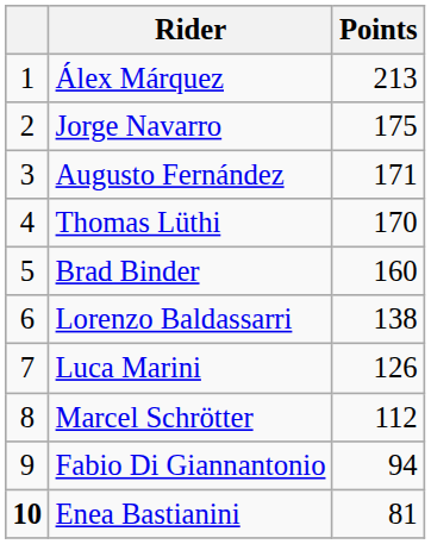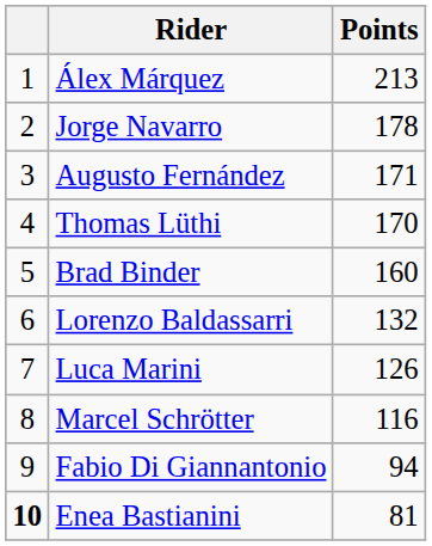 <table class="wikitable" style="font-size: 95%;">
 <tr>
 <th></th>
 <th>Rider</th>
 <th>Points</th>
 </tr>
 <tr>
 <td align=center>1</td>
 <td> <a href='#'>Álex Márquez</a></td>
 <td align=right>213</td>
 </tr>
 <tr>
 <td align=center>2</td>
 <td> <a href='#'>Jorge Navarro</a></td>
-<td align=right>175</td>
+<td align=right>178</td>
 </tr>
 <tr>
 <td align=center>3</td>
 <td> <a href='#'>Augusto Fernández</a></td>
 <td align=right>171</td>
 </tr>
 <tr>
 <td align=center>4</td>
 <td> <a href='#'>Thomas Lüthi</a></td>
 <td align=right>170</td>
 </tr>
 <tr>
 <td align=center>5</td>
 <td> <a href='#'>Brad Binder</a></td>
 <td align=right>160</td>
 </tr>
 <tr>
 <td align=center>6</td>
 <td> <a href='#'>Lorenzo Baldassarri</a></td>
-<td align=right>138</td>
+<td align=right>132</td>
 </tr>
 <tr>
 <td align=center>7</td>
 <td> <a href='#'>Luca Marini</a></td>
 <td align=right>126</td>
 </tr>
 <tr>
 <td align=center>8</td>
 <td> <a href='#'>Marcel Schrötter</a></td>
-<td align=right>112</td>
+<td align=right>116</td>
 </tr>
 <tr>
 <td align=center>9</td>
 <td> <a href='#'>Fabio Di Giannantonio</a></td>
 <td align=right>94</td>
 </tr>
 <tr>
 <td align=center><strong>10</strong></td>
 <td> <a href='#'>Enea Bastianini</a></td>
 <td align=right>81</td>
 </tr>
 </table>
